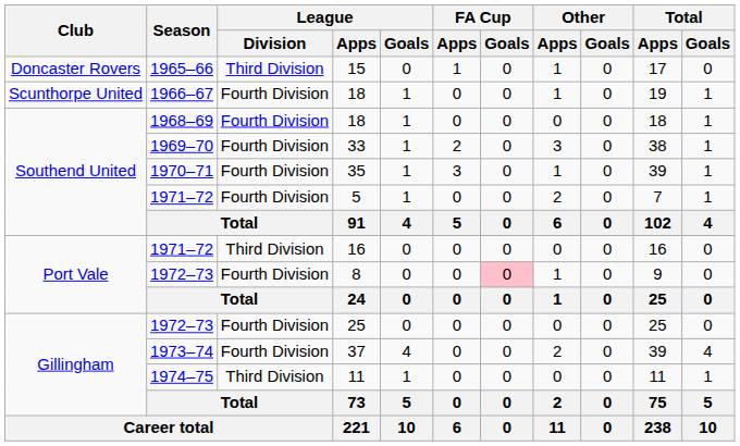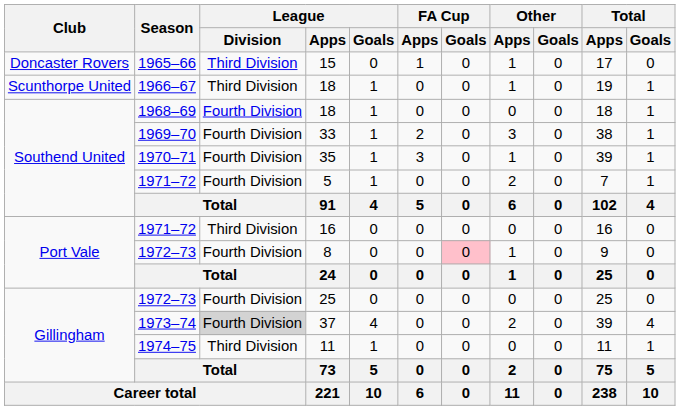 <table class="wikitable" style="text-align: center;">
 <tr>
 <th rowspan="2">Club</th>
 <th rowspan="2">Season</th>
 <th colspan="3">League</th>
 <th colspan="2">FA Cup</th>
 <th colspan="2">Other</th>
 <th colspan="2">Total</th>
 </tr>
 <tr>
 <th>Division</th>
 <th>Apps</th>
 <th>Goals</th>
 <th>Apps</th>
 <th>Goals</th>
 <th>Apps</th>
 <th>Goals</th>
 <th>Apps</th>
 <th>Goals</th>
 </tr>
 <tr>
 <td><a href='#'>Doncaster Rovers</a></td>
 <td><a href='#'>1965–66</a></td>
 <td><a href='#'>Third Division</a></td>
 <td>15</td>
 <td>0</td>
 <td>1</td>
 <td>0</td>
 <td>1</td>
 <td>0</td>
 <td>17</td>
 <td>0</td>
 </tr>
 <tr>
 <td><a href='#'>Scunthorpe United</a></td>
 <td><a href='#'>1966–67</a></td>
-<td>Fourth Division</td>
+<td>Third Division</td>
 <td>18</td>
 <td>1</td>
 <td>0</td>
 <td>0</td>
 <td>1</td>
 <td>0</td>
 <td>19</td>
 <td>1</td>
 </tr>
 <tr>
 <td rowspan="5"><a href='#'>Southend United</a></td>
 <td><a href='#'>1968–69</a></td>
 <td><a href='#'>Fourth Division</a></td>
 <td>18</td>
 <td>1</td>
 <td>0</td>
 <td>0</td>
 <td>0</td>
 <td>0</td>
 <td>18</td>
 <td>1</td>
 </tr>
 <tr>
 <td><a href='#'>1969–70</a></td>
 <td>Fourth Division</td>
 <td>33</td>
 <td>1</td>
 <td>2</td>
 <td>0</td>
 <td>3</td>
 <td>0</td>
 <td>38</td>
 <td>1</td>
 </tr>
 <tr>
 <td><a href='#'>1970–71</a></td>
 <td>Fourth Division</td>
 <td>35</td>
 <td>1</td>
 <td>3</td>
 <td>0</td>
 <td>1</td>
 <td>0</td>
 <td>39</td>
 <td>1</td>
 </tr>
 <tr>
 <td><a href='#'>1971–72</a></td>
 <td>Fourth Division</td>
 <td>5</td>
 <td>1</td>
 <td>0</td>
 <td>0</td>
 <td>2</td>
 <td>0</td>
 <td>7</td>
 <td>1</td>
 </tr>
 <tr>
 <th colspan="2">Total</th>
 <th>91</th>
 <th>4</th>
 <th>5</th>
 <th>0</th>
 <th>6</th>
 <th>0</th>
 <th>102</th>
 <th>4</th>
 </tr>
 <tr>
 <td rowspan="3"><a href='#'>Port Vale</a></td>
 <td><a href='#'>1971–72</a></td>
 <td>Third Division</td>
 <td>16</td>
 <td>0</td>
 <td>0</td>
 <td>0</td>
 <td>0</td>
 <td>0</td>
 <td>16</td>
 <td>0</td>
 </tr>
 <tr>
 <td><a href='#'>1972–73</a></td>
 <td>Fourth Division</td>
 <td>8</td>
 <td>0</td>
 <td>0</td>
 <td style="background: pink;">0</td>
 <td>1</td>
 <td>0</td>
 <td>9</td>
 <td>0</td>
 </tr>
 <tr>
 <th colspan="2">Total</th>
 <th>24</th>
 <th>0</th>
 <th>0</th>
 <th>0</th>
 <th>1</th>
 <th>0</th>
 <th>25</th>
 <th>0</th>
 </tr>
 <tr>
 <td rowspan="4"><a href='#'>Gillingham</a></td>
 <td><a href='#'>1972–73</a></td>
 <td>Fourth Division</td>
 <td>25</td>
 <td>0</td>
 <td>0</td>
 <td>0</td>
 <td>0</td>
 <td>0</td>
 <td>25</td>
 <td>0</td>
 </tr>
 <tr>
 <td><a href='#'>1973–74</a></td>
-<td>Fourth Division</td>
+<td style="background: lightgrey;">Fourth Division</td>
 <td>37</td>
 <td>4</td>
 <td>0</td>
 <td>0</td>
 <td>2</td>
 <td>0</td>
 <td>39</td>
 <td>4</td>
 </tr>
 <tr>
 <td><a href='#'>1974–75</a></td>
 <td>Third Division</td>
 <td>11</td>
 <td>1</td>
 <td>0</td>
 <td>0</td>
 <td>0</td>
 <td>0</td>
 <td>11</td>
 <td>1</td>
 </tr>
 <tr>
 <th colspan="2">Total</th>
 <th>73</th>
 <th>5</th>
 <th>0</th>
 <th>0</th>
 <th>2</th>
 <th>0</th>
 <th>75</th>
 <th>5</th>
 </tr>
 <tr>
 <th colspan="3">Career total</th>
 <th>221</th>
 <th>10</th>
 <th>6</th>
 <th>0</th>
 <th>11</th>
 <th>0</th>
 <th>238</th>
 <th>10</th>
 </tr>
 </table>
